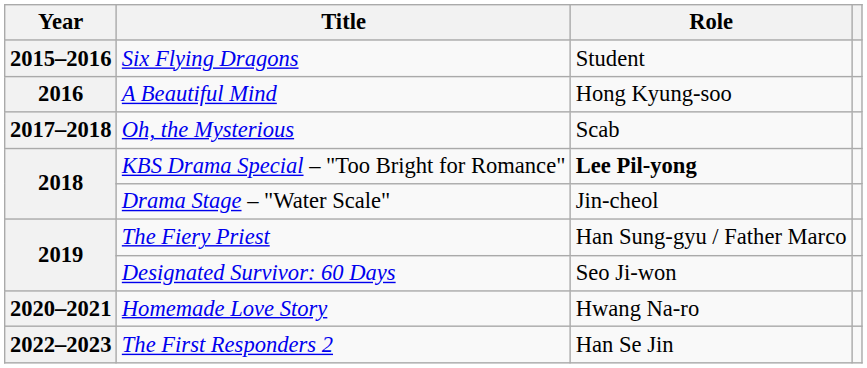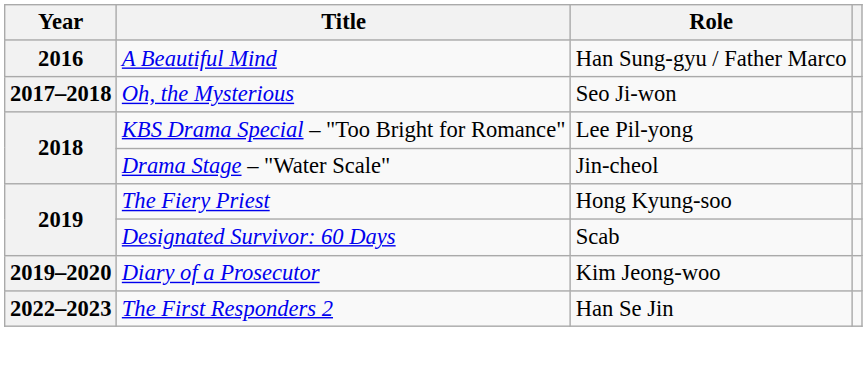 <table class="wikitable plainrowheaders sortable">
 <tr>
 <th scope="col">Year</th>
 <th scope="col">Title</th>
 <th scope="col">Role</th>
 <th scope="col" class="unsortable"></th>
 </tr>
 <tr>
-<th scope="row">2015–2016</th>
-<td><em><a href='#'>Six Flying Dragons</a></em></td>
-<td>Student</td>
-<td style="text-align:center"></td>
-</tr>
-<tr>
 <th scope="row">2016</th>
 <td><em><a href='#'>A Beautiful Mind</a></em></td>
-<td>Hong Kyung-soo</td>
+<td>Han Sung-gyu / Father Marco</td>
 <td style="text-align:center"></td>
 </tr>
 <tr>
 <th scope="row">2017–2018</th>
 <td><em><a href='#'>Oh, the Mysterious</a></em></td>
-<td>Scab</td>
+<td>Seo Ji-won</td>
 <td style="text-align:center"></td>
 </tr>
 <tr>
 <th scope="row" rowspan=2>2018</th>
 <td><em><a href='#'>KBS Drama Special</a></em> – "Too Bright for Romance"</td>
-<td><strong>Lee Pil-yong</strong></td>
+<td>Lee Pil-yong</td>
 <td style="text-align:center"></td>
 </tr>
 <tr>
 <td><em><a href='#'>Drama Stage</a></em> – "Water Scale"</td>
 <td>Jin-cheol</td>
 <td style="text-align:center"></td>
 </tr>
 <tr>
 <th scope="row" rowspan=2>2019</th>
 <td><em><a href='#'>The Fiery Priest</a></em></td>
-<td>Han Sung-gyu / Father Marco</td>
+<td>Hong Kyung-soo</td>
 <td style="text-align:center"></td>
 </tr>
 <tr>
 <td><em><a href='#'>Designated Survivor: 60 Days</a></em></td>
-<td>Seo Ji-won</td>
+<td>Scab</td>
 <td style="text-align:center"></td>
 </tr>
 <tr>
-<th scope="row">2020–2021</th>
-<td><em><a href='#'>Homemade Love Story</a></em></td>
-<td>Hwang Na-ro</td>
+<th scope="row">2019–2020</th>
+<td><em><a href='#'>Diary of a Prosecutor</a></em></td>
+<td>Kim Jeong-woo</td>
 <td style="text-align:center"></td>
 </tr>
 <tr>
 <th scope="row">2022–2023</th>
 <td><em><a href='#'>The First Responders 2</a></em></td>
 <td>Han Se Jin</td>
 <td style="text-align:center"></td>
 </tr>
 </table>
